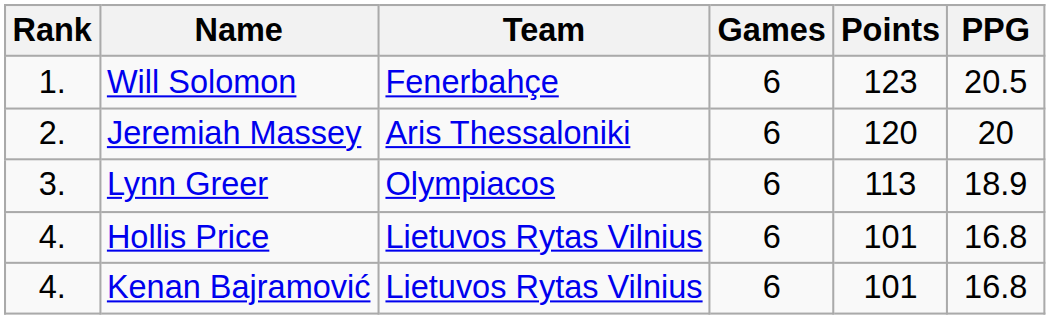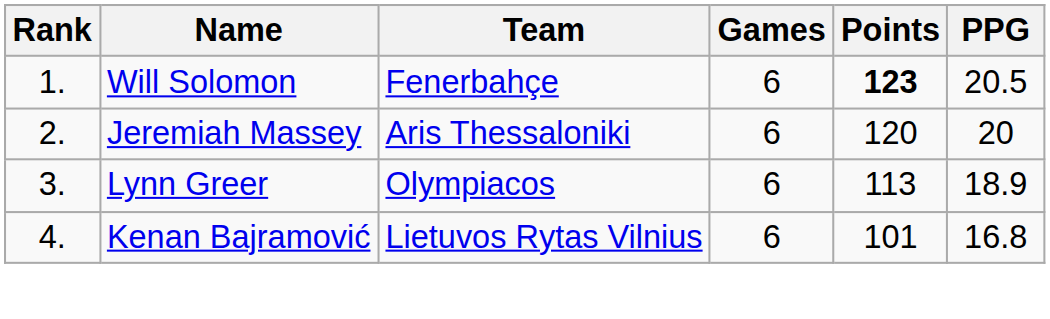 <table class="wikitable" style="text-align: center;">
 <tr>
 <th>Rank</th>
 <th>Name</th>
 <th>Team</th>
 <th>Games</th>
 <th>Points</th>
 <th width=40>PPG</th>
 </tr>
 <tr>
 <td>1.</td>
 <td align="left"> <a href='#'>Will Solomon</a></td>
 <td align="left"> <a href='#'>Fenerbahçe</a></td>
 <td>6</td>
-<td>123</td>
+<td><strong>123</strong></td>
 <td>20.5</td>
 </tr>
 <tr>
 <td>2.</td>
 <td align="left"> <a href='#'>Jeremiah Massey</a></td>
 <td align="left"> <a href='#'>Aris Thessaloniki</a></td>
 <td>6</td>
 <td>120</td>
 <td>20</td>
 </tr>
 <tr>
 <td>3.</td>
 <td align="left"> <a href='#'>Lynn Greer</a></td>
 <td align="left"> <a href='#'>Olympiacos</a></td>
 <td>6</td>
 <td>113</td>
 <td>18.9</td>
 </tr>
 <tr>
 <td>4.</td>
-<td align="left"> <a href='#'>Hollis Price</a></td>
-<td align="left"> <a href='#'>Lietuvos Rytas Vilnius</a></td>
-<td>6</td>
-<td>101</td>
-<td>16.8</td>
-</tr>
-<tr>
-<td>4.</td>
 <td align="left"> <a href='#'>Kenan Bajramović</a></td>
 <td align="left"> <a href='#'>Lietuvos Rytas Vilnius</a></td>
 <td>6</td>
 <td>101</td>
 <td>16.8</td>
 </tr>
 </table>
